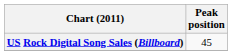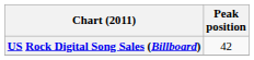 <table class="wikitable plainrowheaders" style="text-align:center">
 <tr>
 <th scope="col">Chart (2011)</th>
 <th scope="col">Peak<br> position</th>
 </tr>
 <tr>
 <th scope="row"><a href='#'>US</a> <a href='#'>Rock Digital Song Sales</a> (<a href='#'><em>Billboard</em></a>)</th>
-<td>45</td>
+<td>42</td>
 </tr>
 <tr>
 </tr>
 </table>
